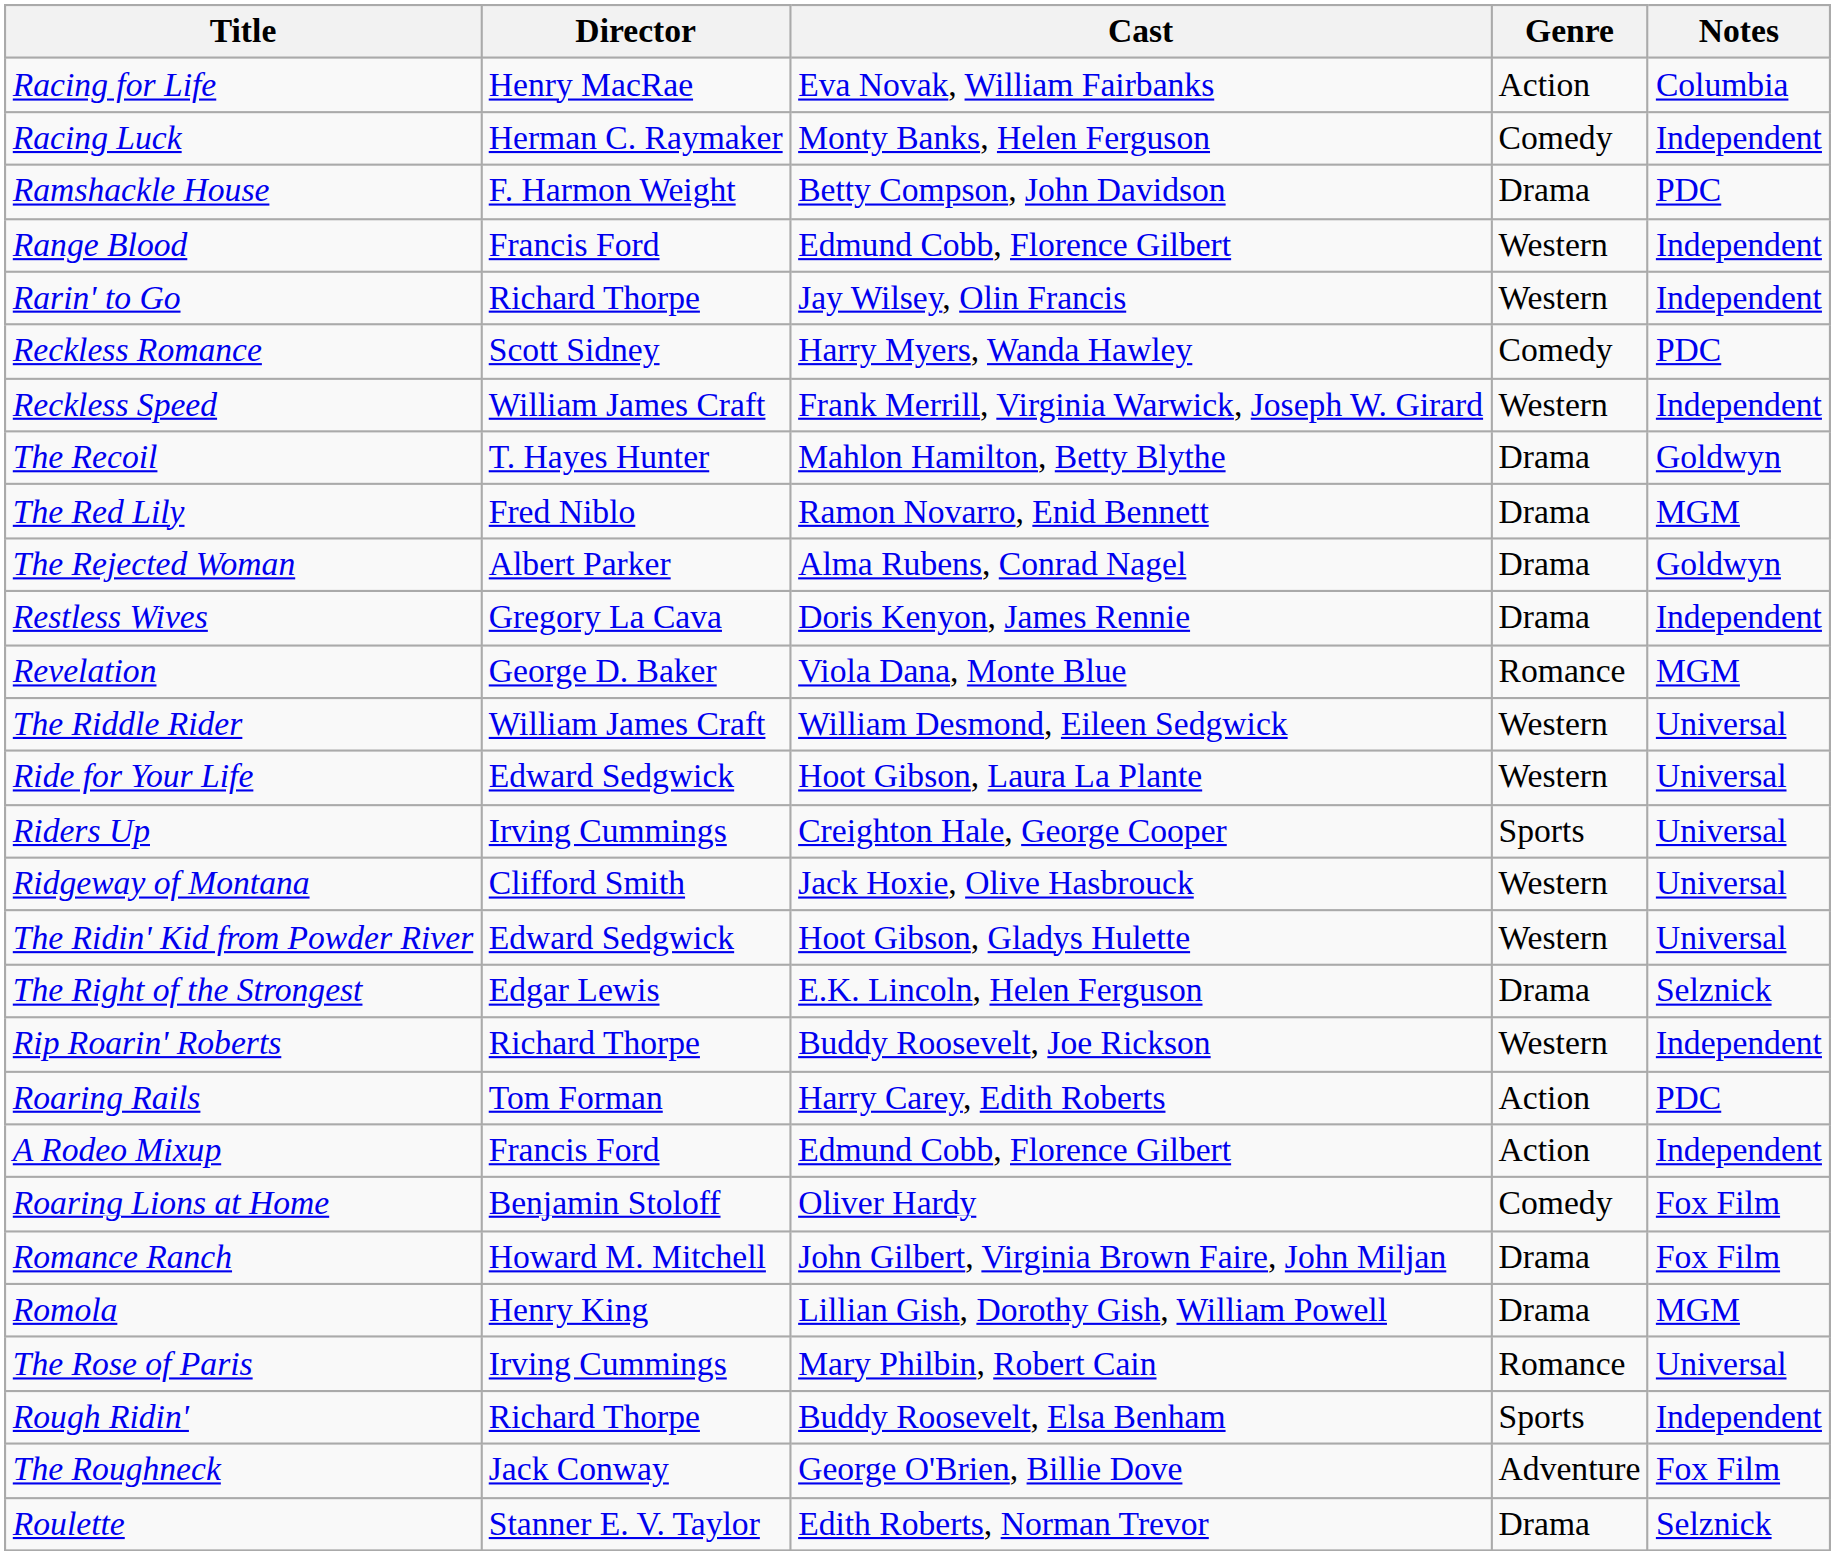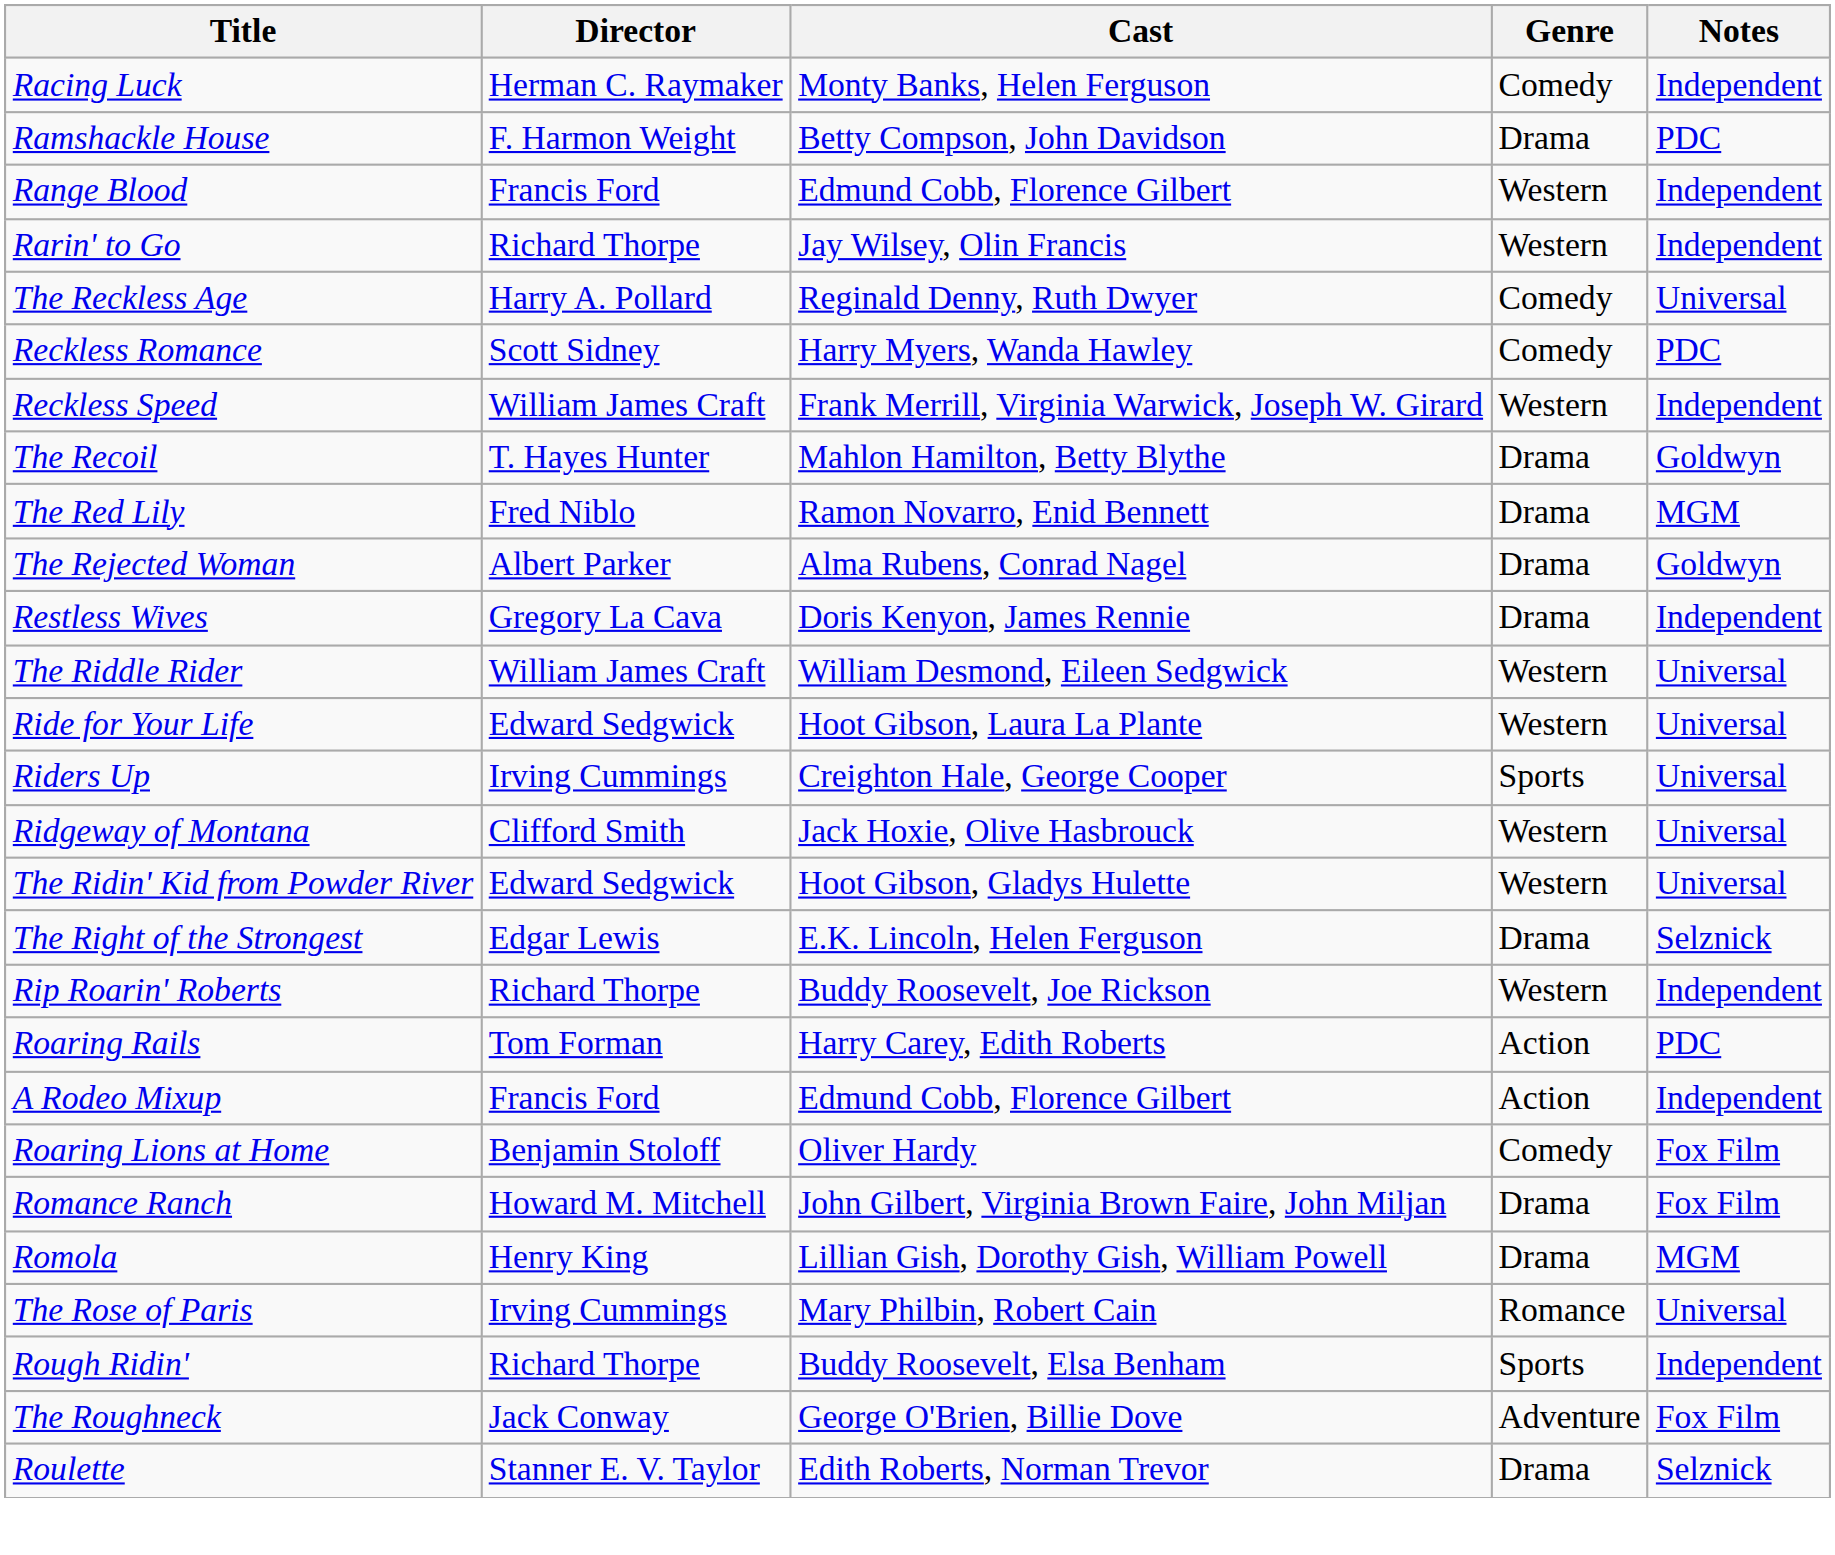 <table class="wikitable">
 <tr>
 <th>Title</th>
 <th>Director</th>
 <th>Cast</th>
 <th>Genre</th>
 <th>Notes</th>
-</tr>
-<tr>
-<td><em><a href='#'>Racing for Life</a></em></td>
-<td><a href='#'>Henry MacRae</a></td>
-<td><a href='#'>Eva Novak</a>, <a href='#'>William Fairbanks</a></td>
-<td>Action</td>
-<td><a href='#'>Columbia</a></td>
 </tr>
 <tr>
 <td><em><a href='#'>Racing Luck</a></em></td>
 <td><a href='#'>Herman C. Raymaker</a></td>
 <td><a href='#'>Monty Banks</a>, <a href='#'>Helen Ferguson</a></td>
 <td>Comedy</td>
 <td><a href='#'>Independent</a></td>
 </tr>
 <tr>
 <td><em><a href='#'>Ramshackle House</a></em></td>
 <td><a href='#'>F. Harmon Weight</a></td>
 <td><a href='#'>Betty Compson</a>, <a href='#'>John Davidson</a></td>
 <td>Drama</td>
 <td><a href='#'>PDC</a></td>
 </tr>
 <tr>
 <td><em><a href='#'>Range Blood</a></em></td>
 <td><a href='#'>Francis Ford</a></td>
 <td><a href='#'>Edmund Cobb</a>, <a href='#'>Florence Gilbert</a></td>
 <td>Western</td>
 <td><a href='#'>Independent</a></td>
 </tr>
 <tr>
 <td><em><a href='#'>Rarin' to Go</a></em></td>
 <td><a href='#'>Richard Thorpe</a></td>
 <td><a href='#'>Jay Wilsey</a>, <a href='#'>Olin Francis</a></td>
 <td>Western</td>
 <td><a href='#'>Independent</a></td>
+</tr>
+<tr>
+<td><em><a href='#'>The Reckless Age</a></em></td>
+<td><a href='#'>Harry A. Pollard</a></td>
+<td><a href='#'>Reginald Denny</a>, <a href='#'>Ruth Dwyer</a></td>
+<td>Comedy</td>
+<td><a href='#'>Universal</a></td>
 </tr>
 <tr>
 <td><em><a href='#'>Reckless Romance</a></em></td>
 <td><a href='#'>Scott Sidney</a></td>
 <td><a href='#'>Harry Myers</a>, <a href='#'>Wanda Hawley</a></td>
 <td>Comedy</td>
 <td><a href='#'>PDC</a></td>
 </tr>
 <tr>
 <td><em><a href='#'>Reckless Speed</a></em></td>
 <td><a href='#'>William James Craft</a></td>
 <td><a href='#'>Frank Merrill</a>, <a href='#'>Virginia Warwick</a>, <a href='#'>Joseph W. Girard</a></td>
 <td>Western</td>
 <td><a href='#'>Independent</a></td>
 </tr>
 <tr>
 <td><em><a href='#'>The Recoil</a></em></td>
 <td><a href='#'>T. Hayes Hunter</a></td>
 <td><a href='#'>Mahlon Hamilton</a>, <a href='#'>Betty Blythe</a></td>
 <td>Drama</td>
 <td><a href='#'>Goldwyn</a></td>
 </tr>
 <tr>
 <td><em><a href='#'>The Red Lily</a></em></td>
 <td><a href='#'>Fred Niblo</a></td>
 <td><a href='#'>Ramon Novarro</a>, <a href='#'>Enid Bennett</a></td>
 <td>Drama</td>
 <td><a href='#'>MGM</a></td>
 </tr>
 <tr>
 <td><em><a href='#'>The Rejected Woman</a></em></td>
 <td><a href='#'>Albert Parker</a></td>
 <td><a href='#'>Alma Rubens</a>, <a href='#'>Conrad Nagel</a></td>
 <td>Drama</td>
 <td><a href='#'>Goldwyn</a></td>
 </tr>
 <tr>
 <td><em><a href='#'>Restless Wives</a></em></td>
 <td><a href='#'>Gregory La Cava</a></td>
 <td><a href='#'>Doris Kenyon</a>, <a href='#'>James Rennie</a></td>
 <td>Drama</td>
 <td><a href='#'>Independent</a></td>
-</tr>
-<tr>
-<td><em><a href='#'>Revelation</a></em></td>
-<td><a href='#'>George D. Baker</a></td>
-<td><a href='#'>Viola Dana</a>, <a href='#'>Monte Blue</a></td>
-<td>Romance</td>
-<td><a href='#'>MGM</a></td>
 </tr>
 <tr>
 <td><em><a href='#'>The Riddle Rider</a></em></td>
 <td><a href='#'>William James Craft</a></td>
 <td><a href='#'>William Desmond</a>, <a href='#'>Eileen Sedgwick</a></td>
 <td>Western</td>
 <td><a href='#'>Universal</a></td>
 </tr>
 <tr>
 <td><em><a href='#'>Ride for Your Life</a></em></td>
 <td><a href='#'>Edward Sedgwick</a></td>
 <td><a href='#'>Hoot Gibson</a>, <a href='#'>Laura La Plante</a></td>
 <td>Western</td>
 <td><a href='#'>Universal</a></td>
 </tr>
 <tr>
 <td><em><a href='#'>Riders Up</a></em></td>
 <td><a href='#'>Irving Cummings</a></td>
 <td><a href='#'>Creighton Hale</a>, <a href='#'>George Cooper</a></td>
 <td>Sports</td>
 <td><a href='#'>Universal</a></td>
 </tr>
 <tr>
 <td><em><a href='#'>Ridgeway of Montana</a></em></td>
 <td><a href='#'>Clifford Smith</a></td>
 <td><a href='#'>Jack Hoxie</a>, <a href='#'>Olive Hasbrouck</a></td>
 <td>Western</td>
 <td><a href='#'>Universal</a></td>
 </tr>
 <tr>
 <td><em><a href='#'>The Ridin' Kid from Powder River</a></em></td>
 <td><a href='#'>Edward Sedgwick</a></td>
 <td><a href='#'>Hoot Gibson</a>, <a href='#'>Gladys Hulette</a></td>
 <td>Western</td>
 <td><a href='#'>Universal</a></td>
 </tr>
 <tr>
 <td><em><a href='#'>The Right of the Strongest</a></em></td>
 <td><a href='#'>Edgar Lewis</a></td>
 <td><a href='#'>E.K. Lincoln</a>, <a href='#'>Helen Ferguson</a></td>
 <td>Drama</td>
 <td><a href='#'>Selznick</a></td>
 </tr>
 <tr>
 <td><em><a href='#'>Rip Roarin' Roberts</a></em></td>
 <td><a href='#'>Richard Thorpe</a></td>
 <td><a href='#'>Buddy Roosevelt</a>, <a href='#'>Joe Rickson</a></td>
 <td>Western</td>
 <td><a href='#'>Independent</a></td>
 </tr>
 <tr>
 <td><em><a href='#'>Roaring Rails</a></em></td>
 <td><a href='#'>Tom Forman</a></td>
 <td><a href='#'>Harry Carey</a>, <a href='#'>Edith Roberts</a></td>
 <td>Action</td>
 <td><a href='#'>PDC</a></td>
 </tr>
 <tr>
 <td><em><a href='#'>A Rodeo Mixup</a></em></td>
 <td><a href='#'>Francis Ford</a></td>
 <td><a href='#'>Edmund Cobb</a>, <a href='#'>Florence Gilbert</a></td>
 <td>Action</td>
 <td><a href='#'>Independent</a></td>
 </tr>
 <tr>
 <td><em><a href='#'>Roaring Lions at Home</a></em></td>
 <td><a href='#'>Benjamin Stoloff</a></td>
 <td><a href='#'>Oliver Hardy</a></td>
 <td>Comedy</td>
 <td><a href='#'>Fox Film</a></td>
 </tr>
 <tr>
 <td><em><a href='#'>Romance Ranch</a></em></td>
 <td><a href='#'>Howard M. Mitchell</a></td>
 <td><a href='#'>John Gilbert</a>, <a href='#'>Virginia Brown Faire</a>, <a href='#'>John Miljan</a></td>
 <td>Drama</td>
 <td><a href='#'>Fox Film</a></td>
 </tr>
 <tr>
 <td><em><a href='#'>Romola</a></em></td>
 <td><a href='#'>Henry King</a></td>
 <td><a href='#'>Lillian Gish</a>, <a href='#'>Dorothy Gish</a>, <a href='#'>William Powell</a></td>
 <td>Drama</td>
 <td><a href='#'>MGM</a></td>
 </tr>
 <tr>
 <td><em><a href='#'>The Rose of Paris</a></em></td>
 <td><a href='#'>Irving Cummings</a></td>
 <td><a href='#'>Mary Philbin</a>, <a href='#'>Robert Cain</a></td>
 <td>Romance</td>
 <td><a href='#'>Universal</a></td>
 </tr>
 <tr>
 <td><em><a href='#'>Rough Ridin'</a></em></td>
 <td><a href='#'>Richard Thorpe</a></td>
 <td><a href='#'>Buddy Roosevelt</a>, <a href='#'>Elsa Benham</a></td>
 <td>Sports</td>
 <td><a href='#'>Independent</a></td>
 </tr>
 <tr>
 <td><em><a href='#'>The Roughneck</a></em></td>
 <td><a href='#'>Jack Conway</a></td>
 <td><a href='#'>George O'Brien</a>, <a href='#'>Billie Dove</a></td>
 <td>Adventure</td>
 <td><a href='#'>Fox Film</a></td>
 </tr>
 <tr>
 <td><em><a href='#'>Roulette</a></em></td>
 <td><a href='#'>Stanner E. V. Taylor</a></td>
 <td><a href='#'>Edith Roberts</a>, <a href='#'>Norman Trevor</a></td>
 <td>Drama</td>
 <td><a href='#'>Selznick</a></td>
 </tr>
 <tr>
 </tr>
 </table>
